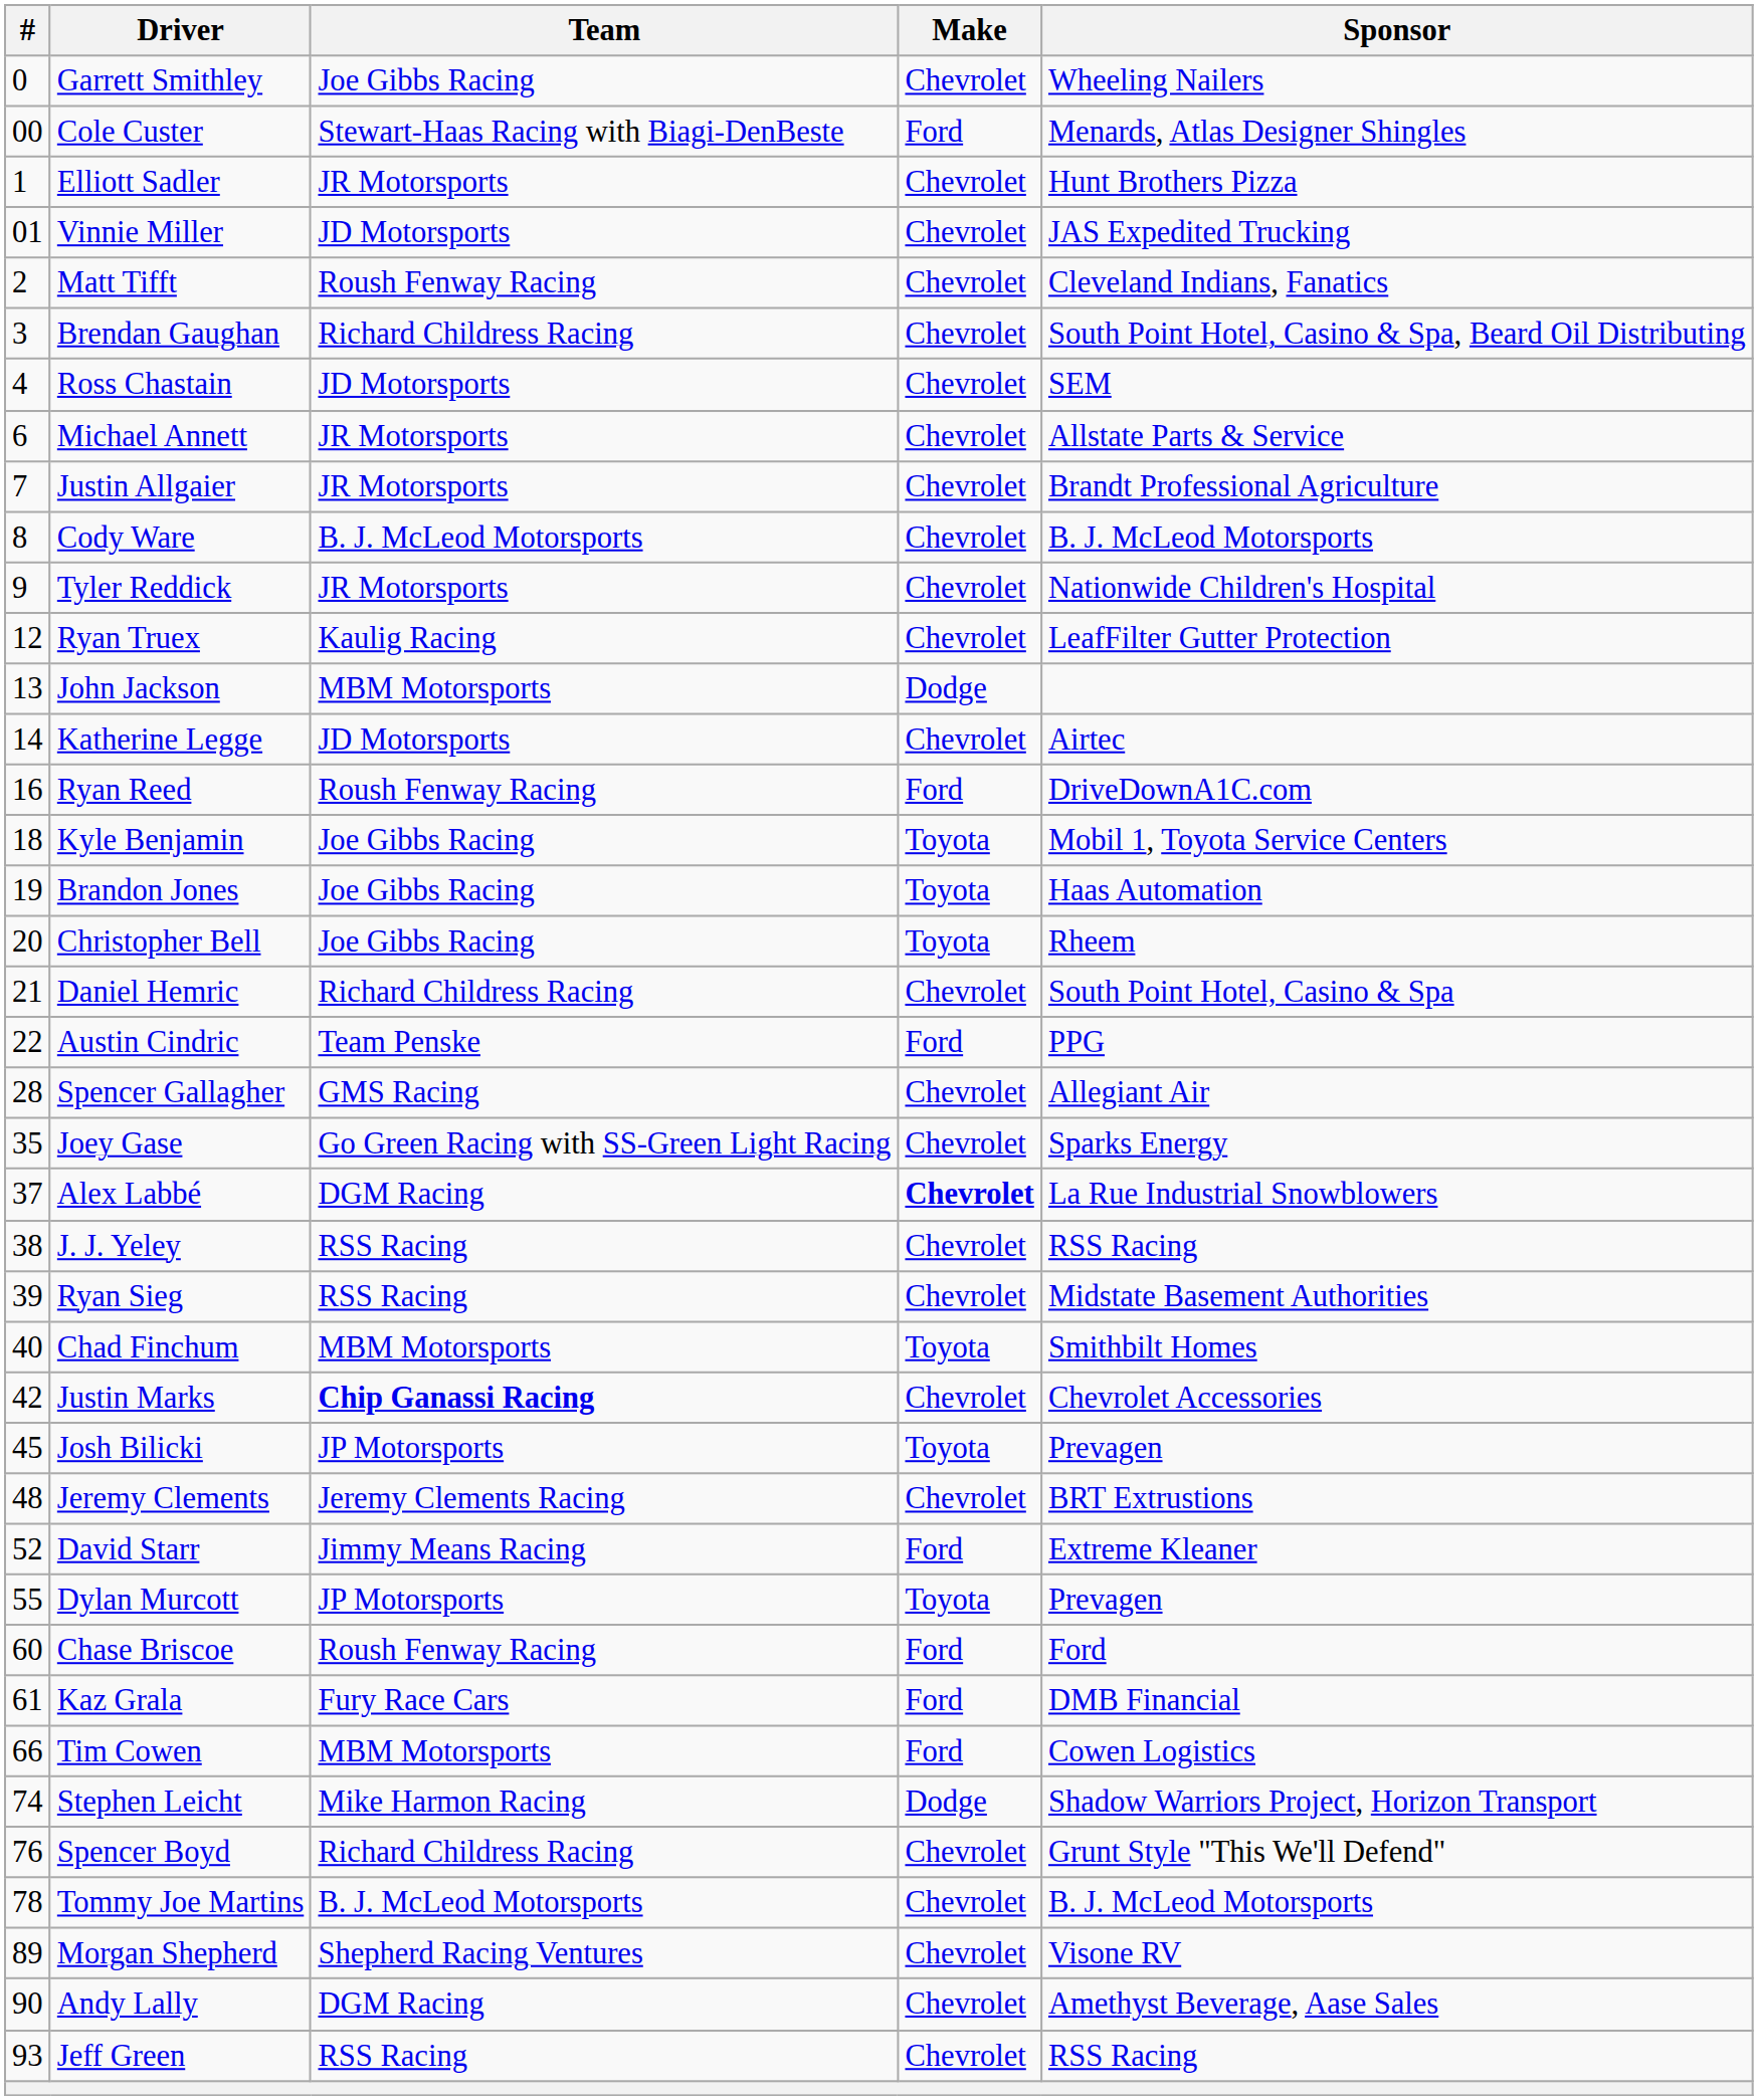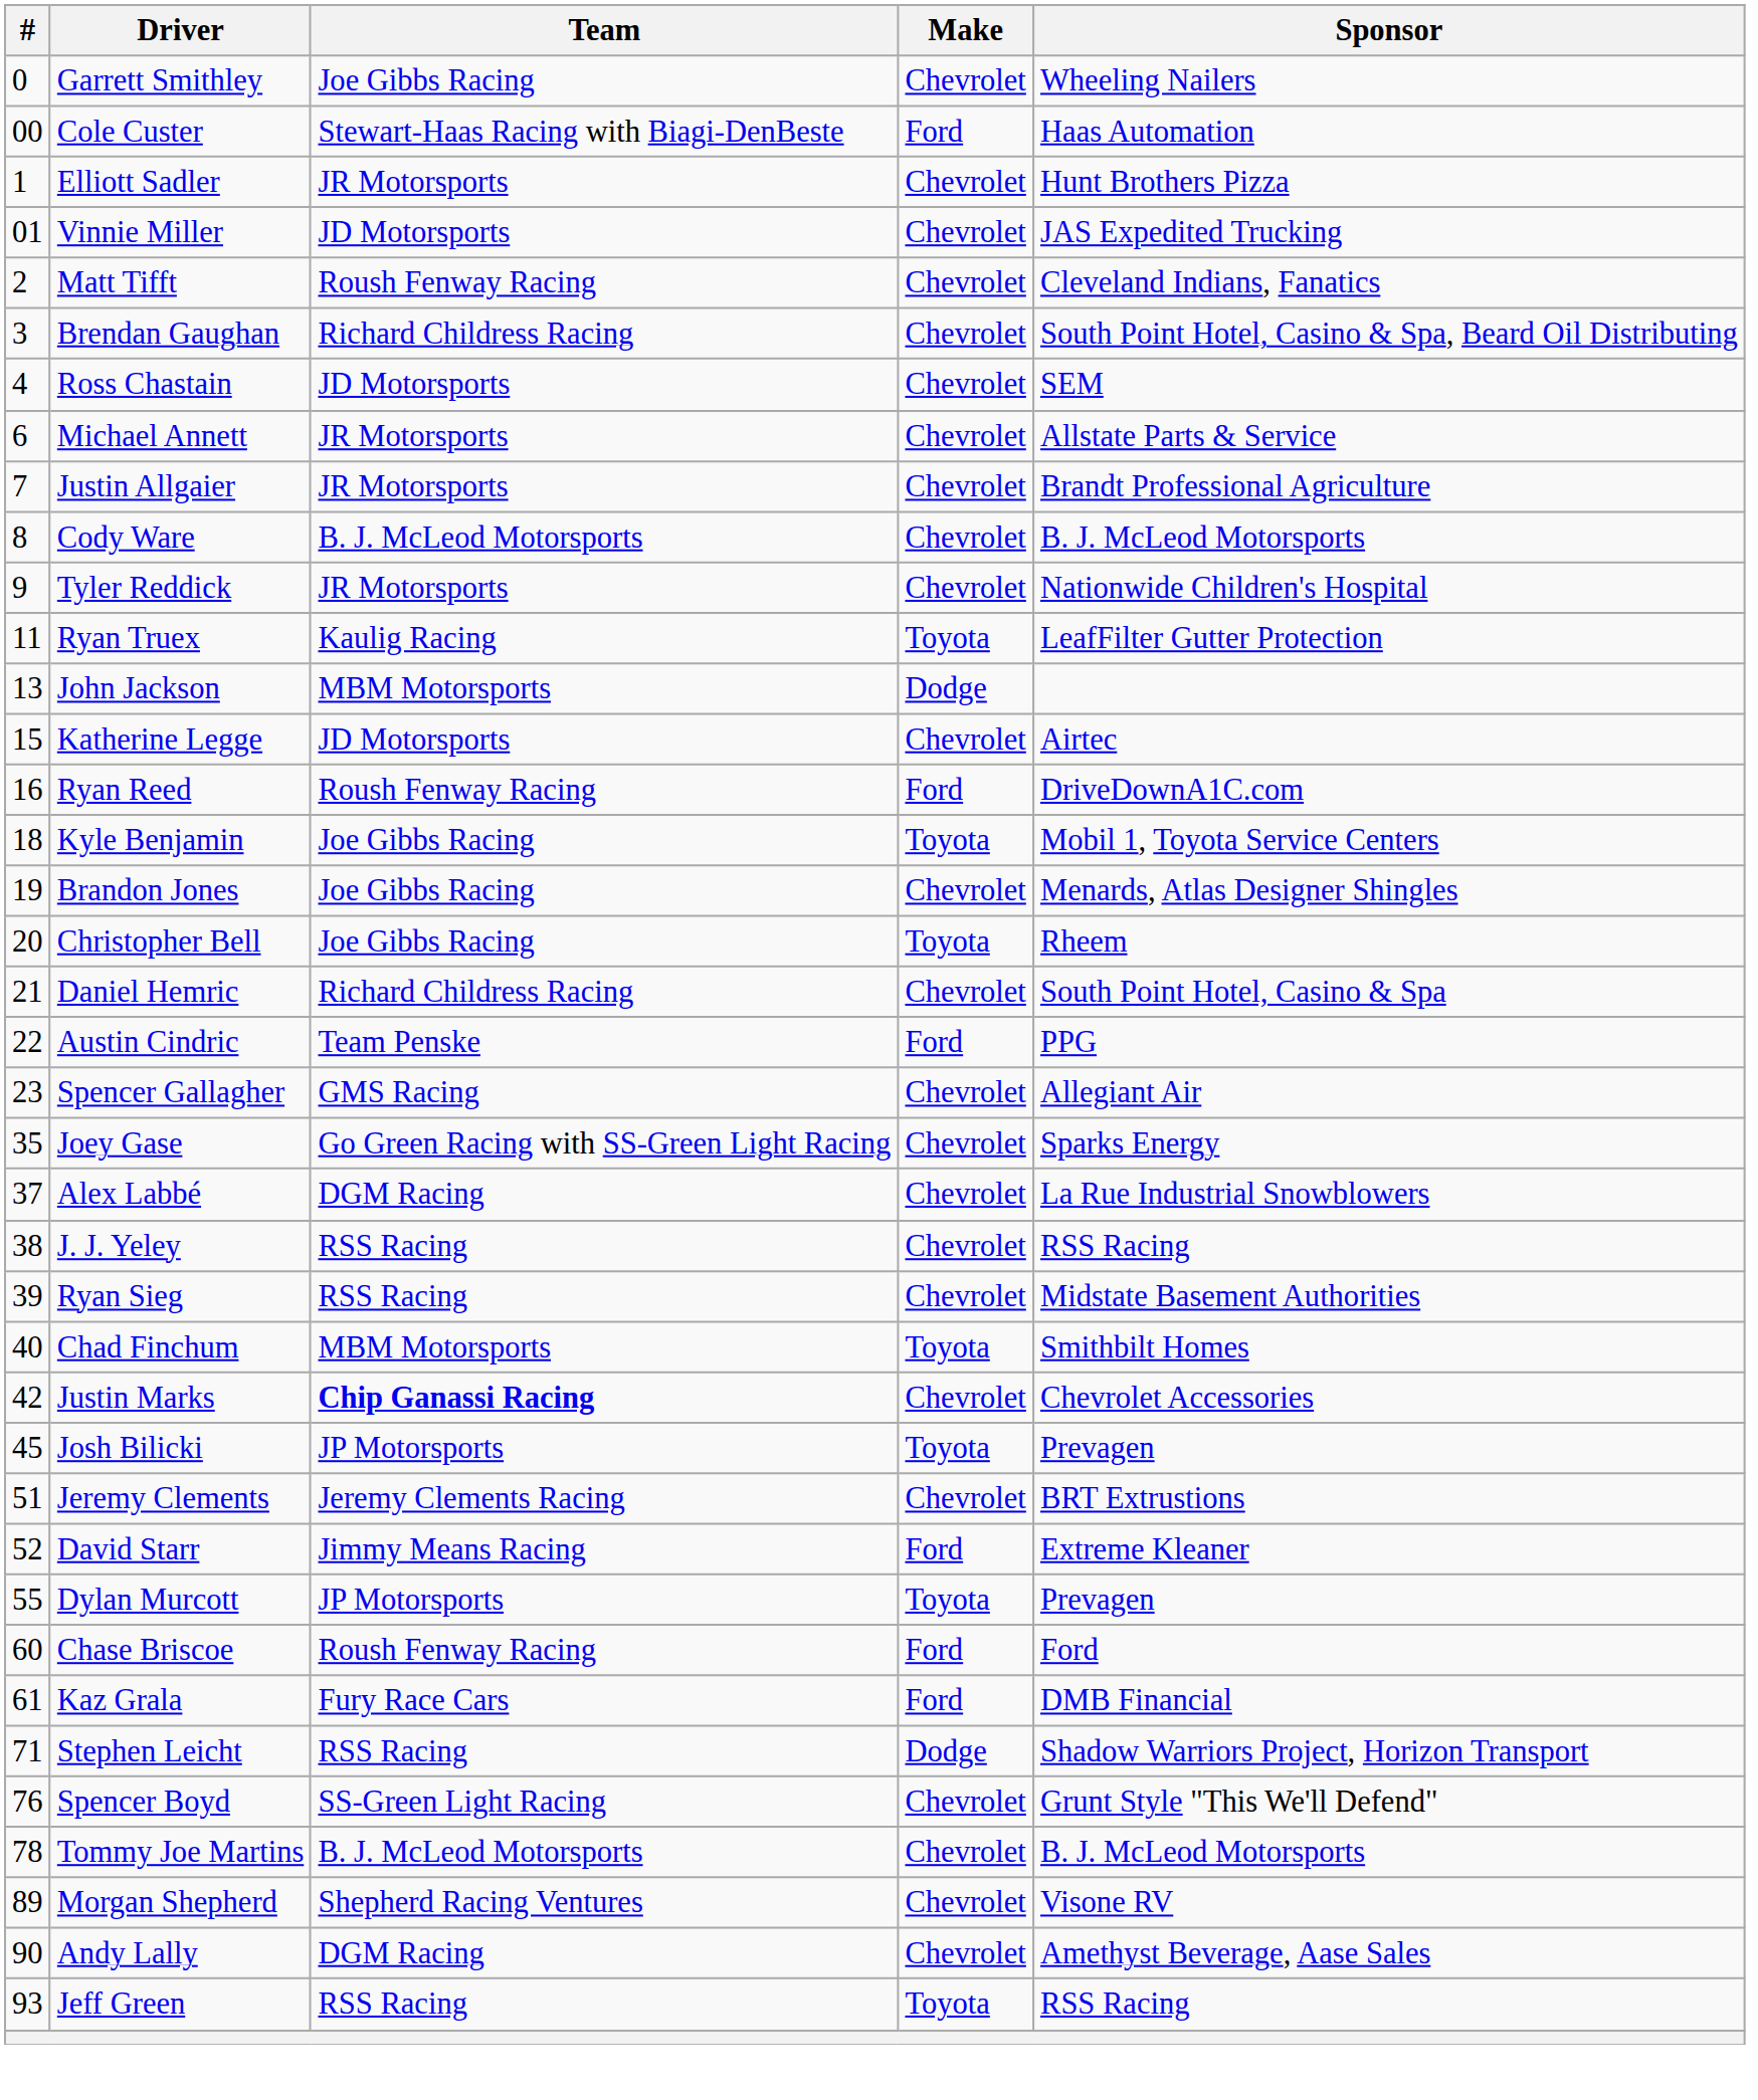 <table class="wikitable" style="font-size:95%">
 <tr>
 <th>#</th>
 <th>Driver</th>
 <th>Team</th>
 <th>Make</th>
 <th>Sponsor</th>
 </tr>
 <tr>
 <td>0</td>
 <td><a href='#'>Garrett Smithley</a></td>
 <td><a href='#'>Joe Gibbs Racing</a></td>
 <td><a href='#'>Chevrolet</a></td>
 <td><a href='#'>Wheeling Nailers</a></td>
 </tr>
 <tr>
 <td>00</td>
 <td><a href='#'>Cole Custer</a></td>
 <td><a href='#'>Stewart-Haas Racing</a> with <a href='#'>Biagi-DenBeste</a></td>
 <td><a href='#'>Ford</a></td>
-<td><a href='#'>Menards</a>, <a href='#'>Atlas Designer Shingles</a></td>
+<td><a href='#'>Haas Automation</a></td>
 </tr>
 <tr>
 <td>1</td>
 <td><a href='#'>Elliott Sadler</a></td>
 <td><a href='#'>JR Motorsports</a></td>
 <td><a href='#'>Chevrolet</a></td>
 <td><a href='#'>Hunt Brothers Pizza</a></td>
 </tr>
 <tr>
 <td>01</td>
 <td><a href='#'>Vinnie Miller</a></td>
 <td><a href='#'>JD Motorsports</a></td>
 <td><a href='#'>Chevrolet</a></td>
 <td><a href='#'>JAS Expedited Trucking</a></td>
 </tr>
 <tr>
 <td>2</td>
 <td><a href='#'>Matt Tifft</a></td>
 <td><a href='#'>Roush Fenway Racing</a></td>
 <td><a href='#'>Chevrolet</a></td>
 <td><a href='#'>Cleveland Indians</a>, <a href='#'>Fanatics</a></td>
 </tr>
 <tr>
 <td>3</td>
 <td><a href='#'>Brendan Gaughan</a></td>
 <td><a href='#'>Richard Childress Racing</a></td>
 <td><a href='#'>Chevrolet</a></td>
 <td><a href='#'>South Point Hotel, Casino & Spa</a>, <a href='#'>Beard Oil Distributing</a></td>
 </tr>
 <tr>
 <td>4</td>
 <td><a href='#'>Ross Chastain</a></td>
 <td><a href='#'>JD Motorsports</a></td>
 <td><a href='#'>Chevrolet</a></td>
 <td><a href='#'>SEM</a></td>
 </tr>
 <tr>
 <td>6</td>
 <td><a href='#'>Michael Annett</a></td>
 <td><a href='#'>JR Motorsports</a></td>
 <td><a href='#'>Chevrolet</a></td>
 <td><a href='#'>Allstate Parts & Service</a></td>
 </tr>
 <tr>
 <td>7</td>
 <td><a href='#'>Justin Allgaier</a></td>
 <td><a href='#'>JR Motorsports</a></td>
 <td><a href='#'>Chevrolet</a></td>
 <td><a href='#'>Brandt Professional Agriculture</a></td>
 </tr>
 <tr>
 <td>8</td>
 <td><a href='#'>Cody Ware</a></td>
 <td><a href='#'>B. J. McLeod Motorsports</a></td>
 <td><a href='#'>Chevrolet</a></td>
 <td><a href='#'>B. J. McLeod Motorsports</a></td>
 </tr>
 <tr>
 <td>9</td>
 <td><a href='#'>Tyler Reddick</a></td>
 <td><a href='#'>JR Motorsports</a></td>
 <td><a href='#'>Chevrolet</a></td>
 <td><a href='#'>Nationwide Children's Hospital</a></td>
 </tr>
 <tr>
-<td>12</td>
+<td>11</td>
 <td><a href='#'>Ryan Truex</a></td>
 <td><a href='#'>Kaulig Racing</a></td>
-<td><a href='#'>Chevrolet</a></td>
+<td><a href='#'>Toyota</a></td>
 <td><a href='#'>LeafFilter Gutter Protection</a></td>
 </tr>
 <tr>
 <td>13</td>
 <td><a href='#'>John Jackson</a></td>
 <td><a href='#'>MBM Motorsports</a></td>
 <td><a href='#'>Dodge</a></td>
 <td></td>
 </tr>
 <tr>
-<td>14</td>
+<td>15</td>
 <td><a href='#'>Katherine Legge</a></td>
 <td><a href='#'>JD Motorsports</a></td>
 <td><a href='#'>Chevrolet</a></td>
 <td><a href='#'>Airtec</a></td>
 </tr>
 <tr>
 <td>16</td>
 <td><a href='#'>Ryan Reed</a></td>
 <td><a href='#'>Roush Fenway Racing</a></td>
 <td><a href='#'>Ford</a></td>
 <td><a href='#'>DriveDownA1C.com</a></td>
 </tr>
 <tr>
 <td>18</td>
 <td><a href='#'>Kyle Benjamin</a></td>
 <td><a href='#'>Joe Gibbs Racing</a></td>
 <td><a href='#'>Toyota</a></td>
 <td><a href='#'>Mobil 1</a>, <a href='#'>Toyota Service Centers</a></td>
 </tr>
 <tr>
 <td>19</td>
 <td><a href='#'>Brandon Jones</a></td>
 <td><a href='#'>Joe Gibbs Racing</a></td>
-<td><a href='#'>Toyota</a></td>
-<td><a href='#'>Haas Automation</a></td>
+<td><a href='#'>Chevrolet</a></td>
+<td><a href='#'>Menards</a>, <a href='#'>Atlas Designer Shingles</a></td>
 </tr>
 <tr>
 <td>20</td>
 <td><a href='#'>Christopher Bell</a></td>
 <td><a href='#'>Joe Gibbs Racing</a></td>
 <td><a href='#'>Toyota</a></td>
 <td><a href='#'>Rheem</a></td>
 </tr>
 <tr>
 <td>21</td>
 <td><a href='#'>Daniel Hemric</a></td>
 <td><a href='#'>Richard Childress Racing</a></td>
 <td><a href='#'>Chevrolet</a></td>
 <td><a href='#'>South Point Hotel, Casino & Spa</a></td>
 </tr>
 <tr>
 <td>22</td>
 <td><a href='#'>Austin Cindric</a></td>
 <td><a href='#'>Team Penske</a></td>
 <td><a href='#'>Ford</a></td>
 <td><a href='#'>PPG</a></td>
 </tr>
 <tr>
-<td>28</td>
+<td>23</td>
 <td><a href='#'>Spencer Gallagher</a></td>
 <td><a href='#'>GMS Racing</a></td>
 <td><a href='#'>Chevrolet</a></td>
 <td><a href='#'>Allegiant Air</a></td>
 </tr>
 <tr>
 <td>35</td>
 <td><a href='#'>Joey Gase</a></td>
 <td><a href='#'>Go Green Racing</a> with <a href='#'>SS-Green Light Racing</a></td>
 <td><a href='#'>Chevrolet</a></td>
 <td><a href='#'>Sparks Energy</a></td>
 </tr>
 <tr>
 <td>37</td>
 <td><a href='#'>Alex Labbé</a></td>
 <td><a href='#'>DGM Racing</a></td>
-<td><strong><a href='#'>Chevrolet</a></strong></td>
+<td><a href='#'>Chevrolet</a></td>
 <td><a href='#'>La Rue Industrial Snowblowers</a></td>
 </tr>
 <tr>
 <td>38</td>
 <td><a href='#'>J. J. Yeley</a></td>
 <td><a href='#'>RSS Racing</a></td>
 <td><a href='#'>Chevrolet</a></td>
 <td><a href='#'>RSS Racing</a></td>
 </tr>
 <tr>
 <td>39</td>
 <td><a href='#'>Ryan Sieg</a></td>
 <td><a href='#'>RSS Racing</a></td>
 <td><a href='#'>Chevrolet</a></td>
 <td><a href='#'>Midstate Basement Authorities</a></td>
 </tr>
 <tr>
 <td>40</td>
 <td><a href='#'>Chad Finchum</a></td>
 <td><a href='#'>MBM Motorsports</a></td>
 <td><a href='#'>Toyota</a></td>
 <td><a href='#'>Smithbilt Homes</a></td>
 </tr>
 <tr>
 <td>42</td>
 <td><a href='#'>Justin Marks</a></td>
 <td><strong><a href='#'>Chip Ganassi Racing</a></strong></td>
 <td><a href='#'>Chevrolet</a></td>
 <td><a href='#'>Chevrolet Accessories</a></td>
 </tr>
 <tr>
 <td>45</td>
 <td><a href='#'>Josh Bilicki</a></td>
 <td><a href='#'>JP Motorsports</a></td>
 <td><a href='#'>Toyota</a></td>
 <td><a href='#'>Prevagen</a></td>
 </tr>
 <tr>
-<td>48</td>
+<td>51</td>
 <td><a href='#'>Jeremy Clements</a></td>
 <td><a href='#'>Jeremy Clements Racing</a></td>
 <td><a href='#'>Chevrolet</a></td>
 <td><a href='#'>BRT Extrustions</a></td>
 </tr>
 <tr>
 <td>52</td>
 <td><a href='#'>David Starr</a></td>
 <td><a href='#'>Jimmy Means Racing</a></td>
 <td><a href='#'>Ford</a></td>
 <td><a href='#'>Extreme Kleaner</a></td>
 </tr>
 <tr>
 <td>55</td>
 <td><a href='#'>Dylan Murcott</a></td>
 <td><a href='#'>JP Motorsports</a></td>
 <td><a href='#'>Toyota</a></td>
 <td><a href='#'>Prevagen</a></td>
 </tr>
 <tr>
 <td>60</td>
 <td><a href='#'>Chase Briscoe</a></td>
 <td><a href='#'>Roush Fenway Racing</a></td>
 <td><a href='#'>Ford</a></td>
 <td><a href='#'>Ford</a></td>
 </tr>
 <tr>
 <td>61</td>
 <td><a href='#'>Kaz Grala</a></td>
 <td><a href='#'>Fury Race Cars</a></td>
 <td><a href='#'>Ford</a></td>
 <td><a href='#'>DMB Financial</a></td>
 </tr>
 <tr>
-<td>66</td>
-<td><a href='#'>Tim Cowen</a></td>
-<td><a href='#'>MBM Motorsports</a></td>
-<td><a href='#'>Ford</a></td>
-<td><a href='#'>Cowen Logistics</a></td>
-</tr>
-<tr>
-<td>74</td>
+<td>71</td>
 <td><a href='#'>Stephen Leicht</a></td>
-<td><a href='#'>Mike Harmon Racing</a></td>
+<td><a href='#'>RSS Racing</a></td>
 <td><a href='#'>Dodge</a></td>
 <td><a href='#'>Shadow Warriors Project</a>, <a href='#'>Horizon Transport</a></td>
 </tr>
 <tr>
 <td>76</td>
 <td><a href='#'>Spencer Boyd</a></td>
-<td><a href='#'>Richard Childress Racing</a></td>
+<td><a href='#'>SS-Green Light Racing</a></td>
 <td><a href='#'>Chevrolet</a></td>
 <td><a href='#'>Grunt Style</a> "This We'll Defend"</td>
 </tr>
 <tr>
 <td>78</td>
 <td><a href='#'>Tommy Joe Martins</a></td>
 <td><a href='#'>B. J. McLeod Motorsports</a></td>
 <td><a href='#'>Chevrolet</a></td>
 <td><a href='#'>B. J. McLeod Motorsports</a></td>
 </tr>
 <tr>
 <td>89</td>
 <td><a href='#'>Morgan Shepherd</a></td>
 <td><a href='#'>Shepherd Racing Ventures</a></td>
 <td><a href='#'>Chevrolet</a></td>
 <td><a href='#'>Visone RV</a></td>
 </tr>
 <tr>
 <td>90</td>
 <td><a href='#'>Andy Lally</a></td>
 <td><a href='#'>DGM Racing</a></td>
 <td><a href='#'>Chevrolet</a></td>
 <td><a href='#'>Amethyst Beverage</a>, <a href='#'>Aase Sales</a></td>
 </tr>
 <tr>
 <td>93</td>
 <td><a href='#'>Jeff Green</a></td>
 <td><a href='#'>RSS Racing</a></td>
-<td><a href='#'>Chevrolet</a></td>
+<td><a href='#'>Toyota</a></td>
 <td><a href='#'>RSS Racing</a></td>
 </tr>
 <tr>
 <th colspan="5"></th>
 </tr>
 </table>
